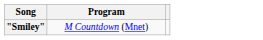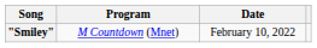 <table class="wikitable sortable plainrowheaders" style="text-align:center;">
 <tr>
 <th>Song</th>
 <th width="190">Program</th>
+<th width="140">Date</th>
 <th class="unsortable"></th>
 </tr>
 <tr>
 <th scope="row">"Smiley"</th>
 <td><em><a href='#'>M Countdown</a></em> (<a href='#'>Mnet</a>)</td>
+<td>February 10, 2022</td>
 <td></td>
 </tr>
 </table>
